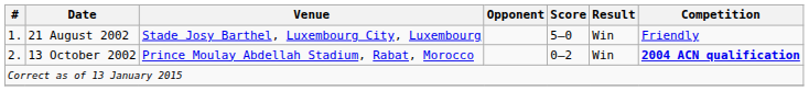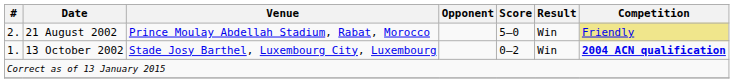 <table class="wikitable" style="font-size:90%;">
 <tr>
 <th>#</th>
 <th>Date</th>
 <th>Venue</th>
 <th>Opponent</th>
 <th>Score</th>
 <th>Result</th>
 <th>Competition</th>
 </tr>
 <tr>
-<td>1.</td>
+<td>2.</td>
 <td>21 August 2002</td>
-<td><a href='#'>Stade Josy Barthel</a>, <a href='#'>Luxembourg City</a>, <a href='#'>Luxembourg</a></td>
+<td><a href='#'>Prince Moulay Abdellah Stadium</a>, <a href='#'>Rabat</a>, <a href='#'>Morocco</a></td>
 <td></td>
 <td>5–0</td>
 <td>Win</td>
-<td><a href='#'>Friendly</a></td>
+<td style="background: khaki;"><a href='#'>Friendly</a></td>
 </tr>
 <tr>
-<td>2.</td>
+<td>1.</td>
 <td>13 October 2002</td>
-<td><a href='#'>Prince Moulay Abdellah Stadium</a>, <a href='#'>Rabat</a>, <a href='#'>Morocco</a></td>
+<td><a href='#'>Stade Josy Barthel</a>, <a href='#'>Luxembourg City</a>, <a href='#'>Luxembourg</a></td>
 <td></td>
 <td>0–2</td>
 <td>Win</td>
 <td><strong><a href='#'>2004 ACN qualification</a></strong></td>
 </tr>
 <tr>
 <td colspan="12"><small><em>Correct as of 13 January 2015</em></small></td>
 </tr>
 <tr>
 </tr>
 </table>
